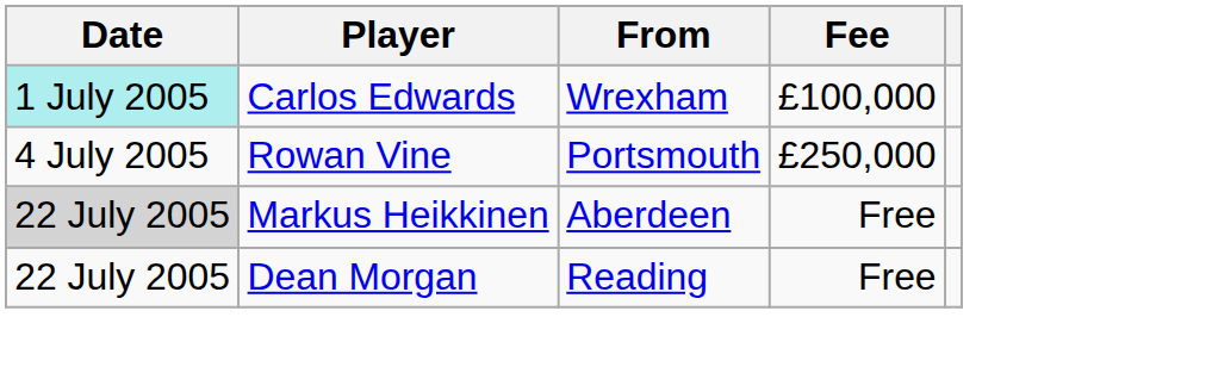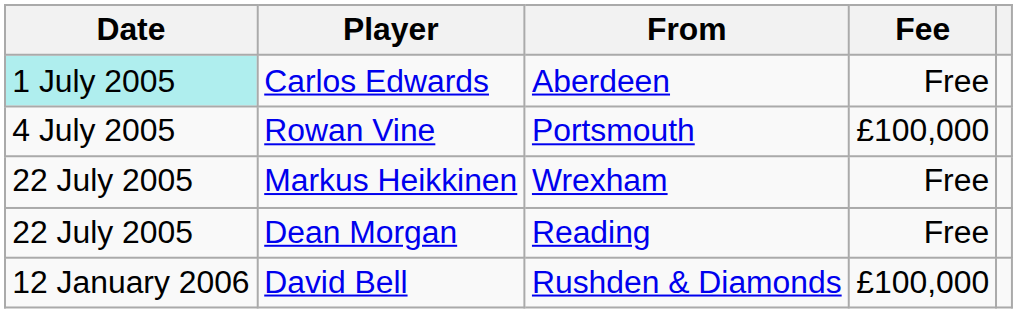 <table class="wikitable">
 <tr>
 <th>Date</th>
 <th>Player</th>
 <th>From</th>
 <th>Fee</th>
 <th></th>
 </tr>
 <tr>
 <td style="background: paleturquoise;">1 July 2005</td>
 <td> <a href='#'>Carlos Edwards</a></td>
-<td><a href='#'>Wrexham</a></td>
-<td align="right">£100,000</td>
+<td><a href='#'>Aberdeen</a></td>
+<td align="right">Free</td>
 <td align="center"></td>
 </tr>
 <tr>
 <td>4 July 2005</td>
 <td> <a href='#'>Rowan Vine</a></td>
 <td><a href='#'>Portsmouth</a></td>
-<td align="right">£250,000</td>
+<td align="right">£100,000</td>
 <td align="center"></td>
 </tr>
 <tr>
-<td style="background: lightgrey;">22 July 2005</td>
+<td>22 July 2005</td>
 <td> <a href='#'>Markus Heikkinen</a></td>
-<td><a href='#'>Aberdeen</a></td>
+<td><a href='#'>Wrexham</a></td>
 <td align="right">Free</td>
 <td align="center"></td>
 </tr>
 <tr>
 <td>22 July 2005</td>
 <td> <a href='#'>Dean Morgan</a></td>
 <td><a href='#'>Reading</a></td>
 <td align="right">Free</td>
 <td align="center"></td>
 </tr>
+<tr>
+<td>12 January 2006</td>
+<td> <a href='#'>David Bell</a></td>
+<td><a href='#'>Rushden & Diamonds</a></td>
+<td align="right">£100,000</td>
+<td align="center"></td>
+</tr>
 </table>
